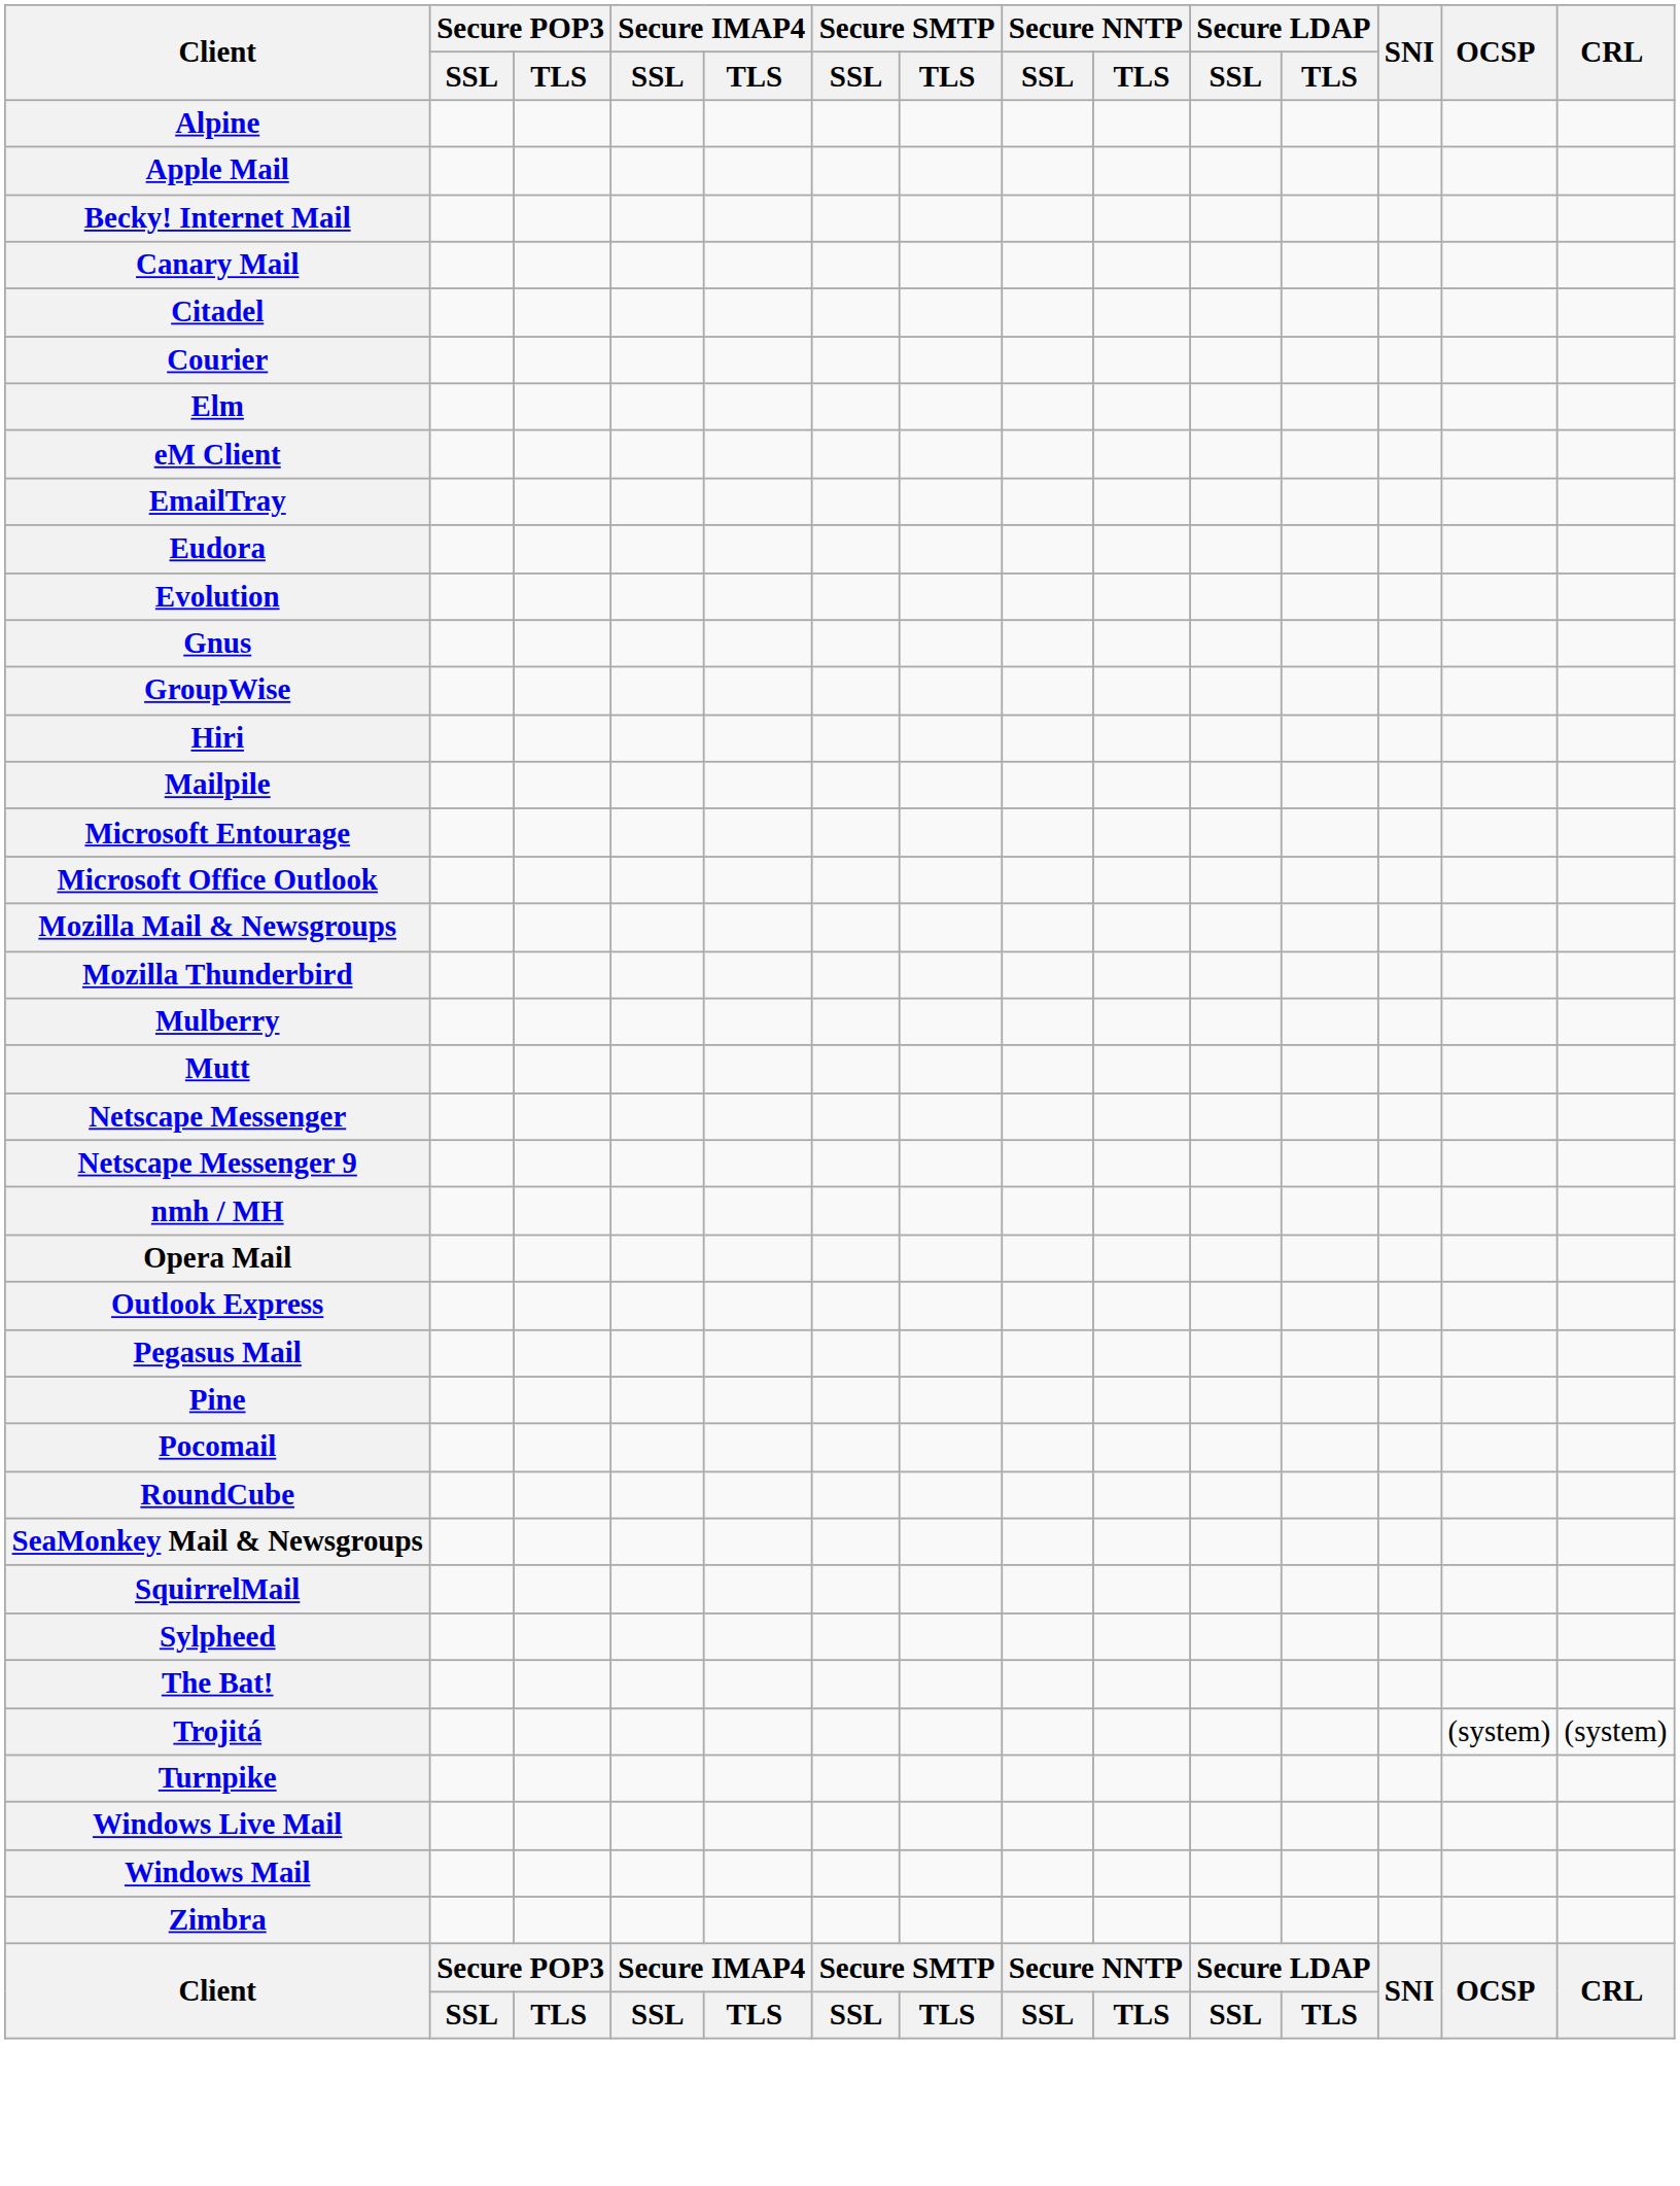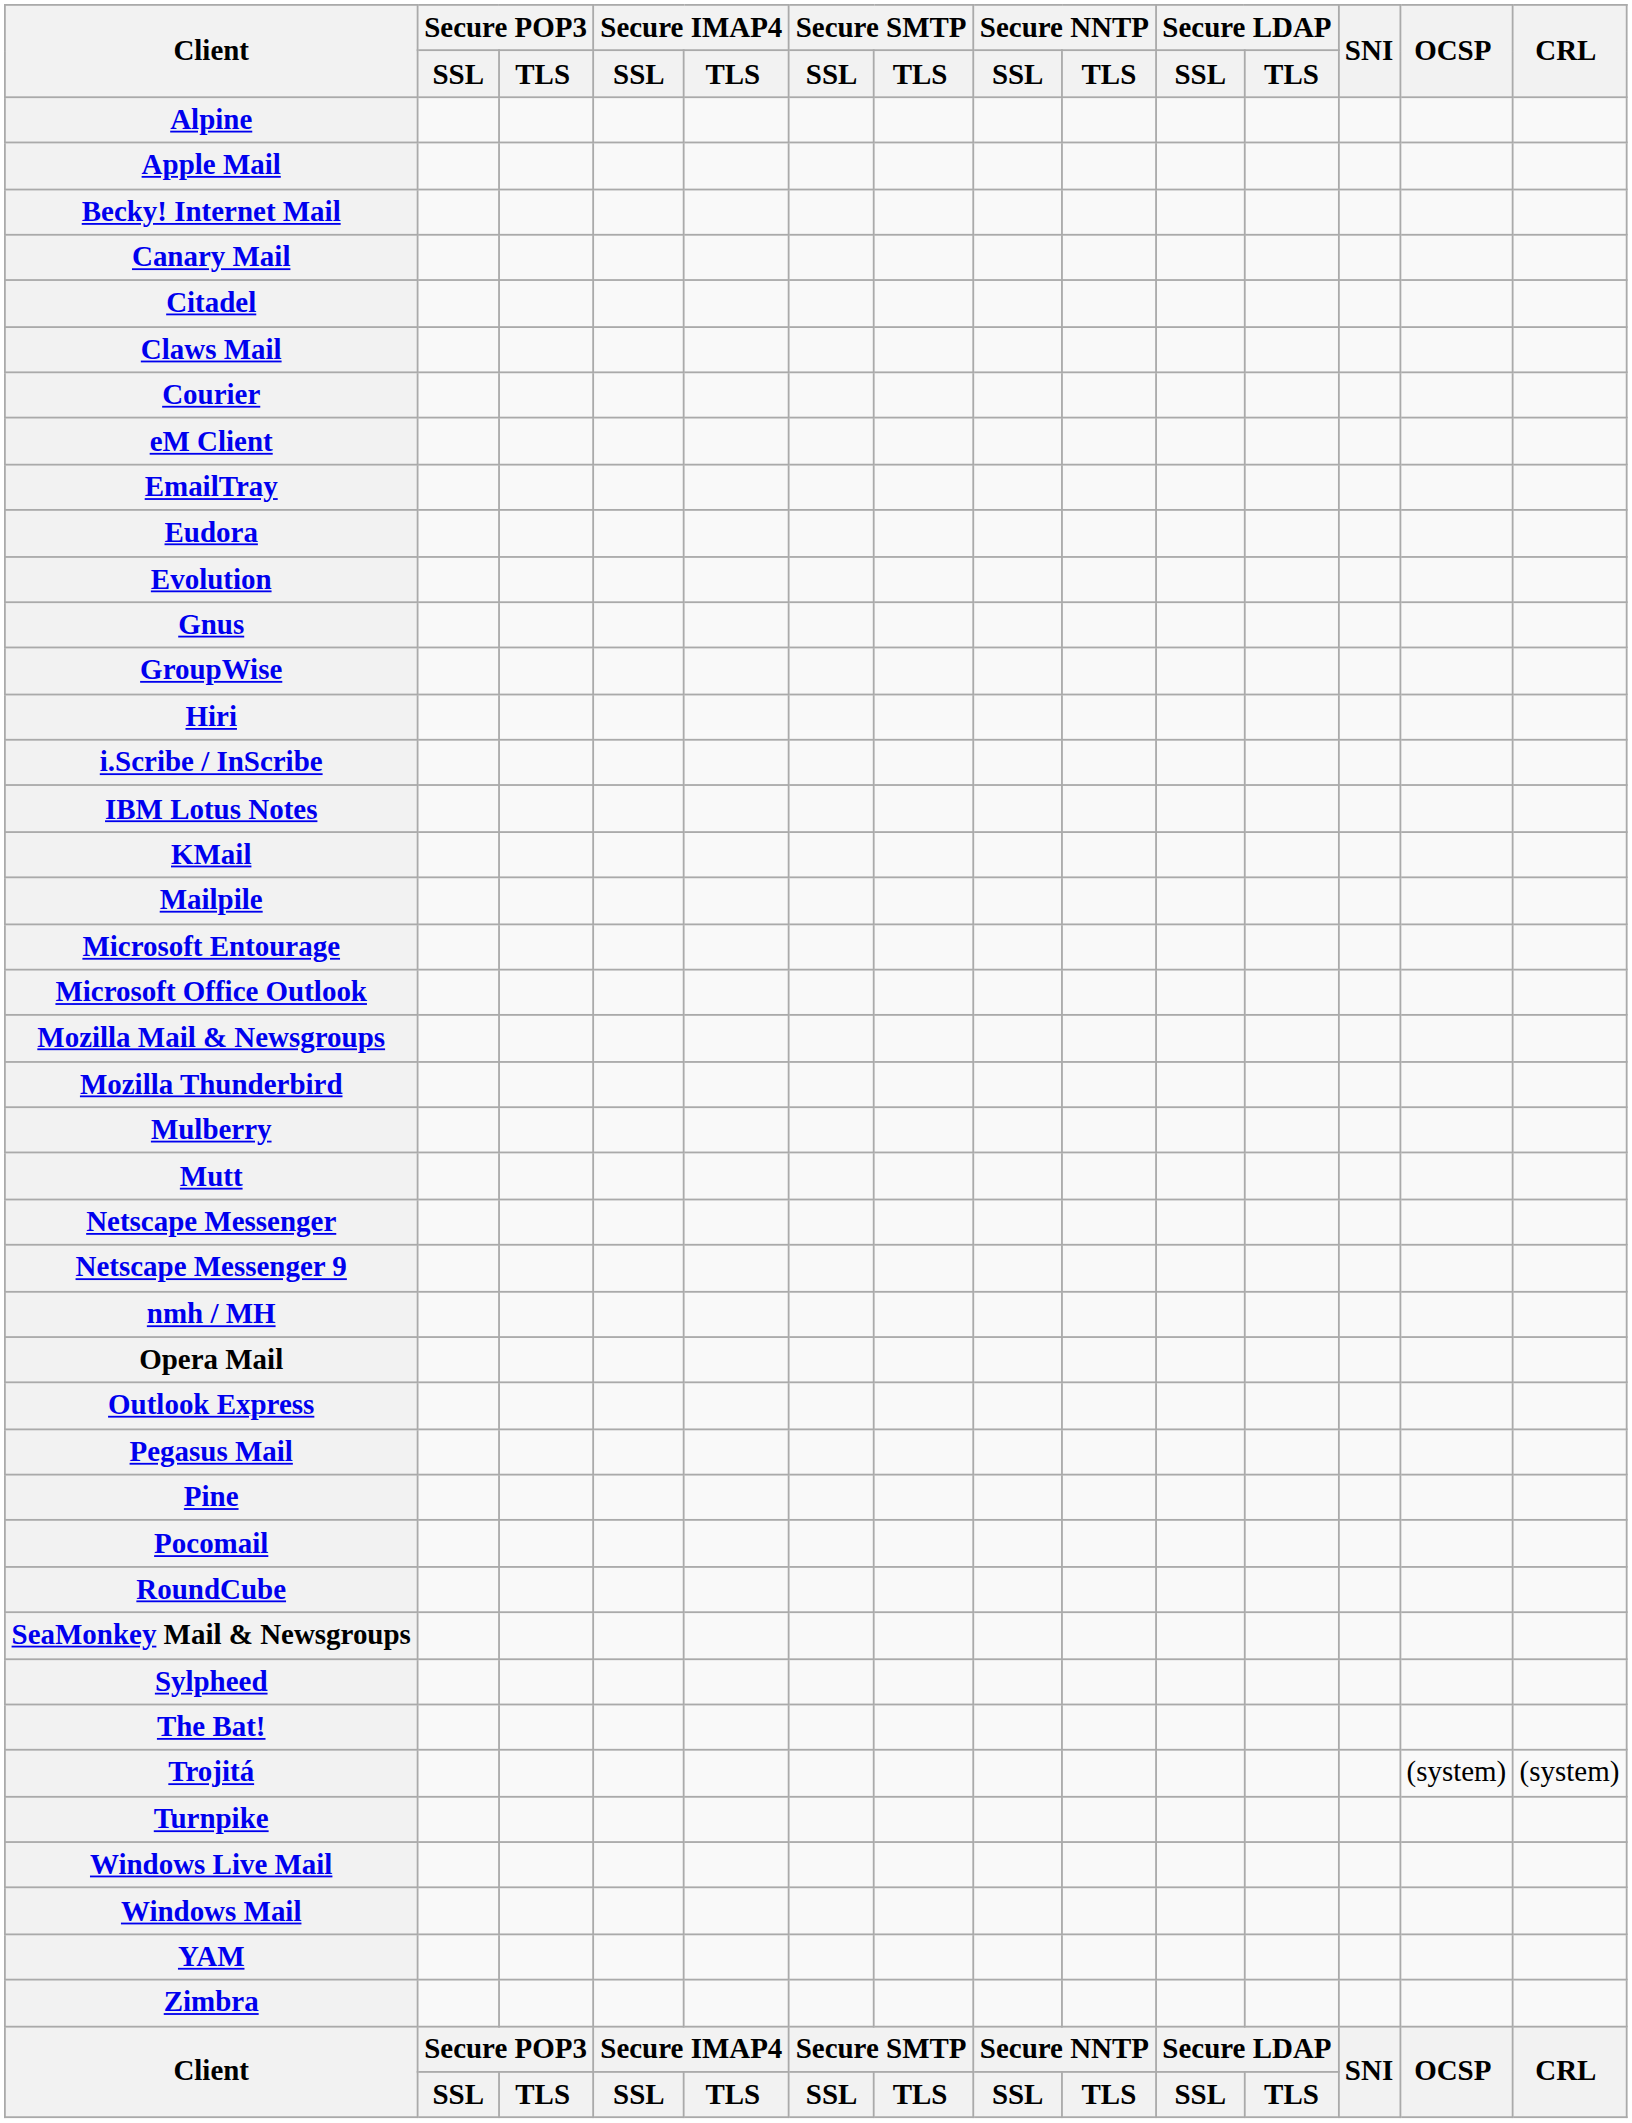 <table class="wikitable sortable sort-under sticky-header-multi">
 <tr>
 <th rowspan="2">Client</th>
 <th colspan="2">Secure POP3</th>
 <th colspan="2">Secure IMAP4</th>
 <th colspan="2">Secure SMTP</th>
 <th colspan="2">Secure NNTP</th>
 <th colspan="2">Secure LDAP</th>
 <th rowspan="2">SNI</th>
 <th rowspan="2">OCSP </th>
 <th rowspan="2">CRL </th>
 </tr>
 <tr>
 <th>SSL</th>
 <th>TLS </th>
 <th>SSL</th>
 <th>TLS </th>
 <th>SSL</th>
 <th>TLS </th>
 <th>SSL</th>
 <th>TLS</th>
 <th>SSL</th>
 <th>TLS</th>
 </tr>
 <tr>
 <th><a href='#'>Alpine</a></th>
 <td></td>
 <td></td>
 <td></td>
 <td></td>
 <td></td>
 <td></td>
 <td></td>
 <td></td>
 <td></td>
 <td></td>
 <td></td>
 <td></td>
 <td></td>
 </tr>
 <tr>
 <th><a href='#'>Apple Mail</a></th>
 <td></td>
 <td></td>
 <td></td>
 <td></td>
 <td></td>
 <td></td>
 <td></td>
 <td></td>
 <td></td>
 <td></td>
 <td></td>
 <td></td>
 <td></td>
 </tr>
 <tr>
 <th><a href='#'>Becky! Internet Mail</a></th>
 <td></td>
 <td></td>
 <td></td>
 <td></td>
 <td></td>
 <td></td>
 <td></td>
 <td></td>
 <td></td>
 <td></td>
 <td></td>
 <td></td>
 <td></td>
 </tr>
 <tr>
 <th><a href='#'>Canary Mail</a></th>
 <td></td>
 <td></td>
 <td></td>
 <td></td>
 <td></td>
 <td></td>
 <td></td>
 <td></td>
 <td></td>
 <td></td>
 <td></td>
 <td></td>
 <td></td>
 </tr>
 <tr>
 <th><a href='#'>Citadel</a></th>
 <td></td>
 <td></td>
 <td></td>
 <td></td>
 <td></td>
 <td></td>
 <td></td>
 <td></td>
 <td></td>
 <td></td>
 <td></td>
 <td></td>
 <td></td>
 </tr>
 <tr>
-<th><a href='#'>Courier</a></th>
+<th><a href='#'>Claws Mail</a></th>
 <td></td>
 <td></td>
 <td></td>
 <td></td>
 <td></td>
 <td></td>
 <td></td>
 <td></td>
 <td></td>
 <td></td>
 <td></td>
 <td></td>
 <td></td>
 </tr>
 <tr>
-<th><a href='#'>Elm</a></th>
+<th><a href='#'>Courier</a></th>
 <td></td>
 <td></td>
 <td></td>
 <td></td>
 <td></td>
 <td></td>
 <td></td>
 <td></td>
 <td></td>
 <td></td>
 <td></td>
 <td></td>
 <td></td>
 </tr>
 <tr>
 <th><a href='#'>eM Client</a></th>
 <td></td>
 <td></td>
 <td></td>
 <td></td>
 <td></td>
 <td></td>
 <td></td>
 <td></td>
 <td></td>
 <td></td>
 <td></td>
 <td></td>
 <td></td>
 </tr>
 <tr>
 <th><a href='#'>EmailTray</a></th>
 <td></td>
 <td></td>
 <td></td>
 <td></td>
 <td></td>
 <td></td>
 <td></td>
 <td></td>
 <td></td>
 <td></td>
 <td></td>
 <td></td>
 <td></td>
 </tr>
 <tr>
 <th><a href='#'>Eudora</a></th>
 <td></td>
 <td></td>
 <td></td>
 <td></td>
 <td></td>
 <td></td>
 <td></td>
 <td></td>
 <td></td>
 <td></td>
 <td></td>
 <td></td>
 <td></td>
 </tr>
 <tr>
 <th><a href='#'>Evolution</a></th>
 <td></td>
 <td></td>
 <td></td>
 <td></td>
 <td></td>
 <td></td>
 <td></td>
 <td></td>
 <td></td>
 <td></td>
 <td></td>
 <td></td>
 <td></td>
 </tr>
 <tr>
 <th><a href='#'>Gnus</a></th>
 <td></td>
 <td></td>
 <td></td>
 <td></td>
 <td></td>
 <td></td>
 <td></td>
 <td></td>
 <td></td>
 <td></td>
 <td></td>
 <td></td>
 <td></td>
 </tr>
 <tr>
 <th><a href='#'>GroupWise</a></th>
 <td></td>
 <td></td>
 <td></td>
 <td></td>
 <td></td>
 <td></td>
 <td></td>
 <td></td>
 <td></td>
 <td></td>
 <td></td>
 <td></td>
 <td></td>
 </tr>
 <tr>
 <th><a href='#'>Hiri</a></th>
+<td></td>
+<td></td>
+<td></td>
+<td></td>
+<td></td>
+<td></td>
+<td></td>
+<td></td>
+<td></td>
+<td></td>
+<td></td>
+<td></td>
+<td></td>
+</tr>
+<tr>
+<th><a href='#'>i.Scribe / InScribe</a></th>
+<td></td>
+<td></td>
+<td></td>
+<td></td>
+<td></td>
+<td></td>
+<td></td>
+<td></td>
+<td></td>
+<td></td>
+<td></td>
+<td></td>
+<td></td>
+</tr>
+<tr>
+<th><a href='#'>IBM Lotus Notes</a></th>
+<td></td>
+<td></td>
+<td></td>
+<td></td>
+<td></td>
+<td></td>
+<td></td>
+<td></td>
+<td></td>
+<td></td>
+<td></td>
+<td></td>
+<td></td>
+</tr>
+<tr>
+<th><a href='#'>KMail</a></th>
 <td></td>
 <td></td>
 <td></td>
 <td></td>
 <td></td>
 <td></td>
 <td></td>
 <td></td>
 <td></td>
 <td></td>
 <td></td>
 <td></td>
 <td></td>
 </tr>
 <tr>
 <th><a href='#'>Mailpile</a></th>
 <td></td>
 <td></td>
 <td></td>
 <td></td>
 <td></td>
 <td></td>
 <td></td>
 <td></td>
 <td></td>
 <td></td>
 <td></td>
 <td></td>
 <td></td>
 </tr>
 <tr>
 <th><a href='#'>Microsoft Entourage</a></th>
 <td></td>
 <td></td>
 <td></td>
 <td></td>
 <td></td>
 <td></td>
 <td></td>
 <td></td>
 <td></td>
 <td></td>
 <td></td>
 <td></td>
 <td></td>
 </tr>
 <tr>
 <th><a href='#'>Microsoft Office Outlook</a></th>
 <td></td>
 <td></td>
 <td></td>
 <td></td>
 <td></td>
 <td></td>
 <td></td>
 <td></td>
 <td></td>
 <td></td>
 <td></td>
 <td></td>
 <td></td>
 </tr>
 <tr>
 <th><a href='#'>Mozilla Mail & Newsgroups</a></th>
 <td></td>
 <td></td>
 <td></td>
 <td></td>
 <td></td>
 <td></td>
 <td></td>
 <td></td>
 <td></td>
 <td></td>
 <td></td>
 <td></td>
 <td></td>
 </tr>
 <tr>
 <th><a href='#'>Mozilla Thunderbird</a></th>
 <td></td>
 <td></td>
 <td></td>
 <td></td>
 <td></td>
 <td></td>
 <td></td>
 <td></td>
 <td></td>
 <td></td>
 <td></td>
 <td></td>
 <td></td>
 </tr>
 <tr>
 <th><a href='#'>Mulberry</a></th>
 <td></td>
 <td></td>
 <td></td>
 <td></td>
 <td></td>
 <td></td>
 <td></td>
 <td></td>
 <td></td>
 <td></td>
 <td></td>
 <td></td>
 <td></td>
 </tr>
 <tr>
 <th><a href='#'>Mutt</a></th>
 <td></td>
 <td></td>
 <td></td>
 <td></td>
 <td></td>
 <td></td>
 <td></td>
 <td></td>
 <td></td>
 <td></td>
 <td></td>
 <td></td>
 <td></td>
 </tr>
 <tr>
 <th><a href='#'>Netscape Messenger</a></th>
 <td></td>
 <td></td>
 <td></td>
 <td></td>
 <td></td>
 <td></td>
 <td></td>
 <td></td>
 <td></td>
 <td></td>
 <td></td>
 <td></td>
 <td></td>
 </tr>
 <tr>
 <th><a href='#'>Netscape Messenger 9</a></th>
 <td></td>
 <td></td>
 <td></td>
 <td></td>
 <td></td>
 <td></td>
 <td></td>
 <td></td>
 <td></td>
 <td></td>
 <td></td>
 <td></td>
 <td></td>
 </tr>
 <tr>
 <th><a href='#'>nmh / MH</a></th>
 <td></td>
 <td></td>
 <td></td>
 <td></td>
 <td></td>
 <td></td>
 <td></td>
 <td></td>
 <td></td>
 <td></td>
 <td></td>
 <td></td>
 <td></td>
 </tr>
 <tr>
 <th>Opera Mail</th>
 <td></td>
 <td> </td>
 <td></td>
 <td> </td>
 <td></td>
 <td> </td>
 <td></td>
 <td></td>
 <td></td>
 <td></td>
 <td></td>
 <td></td>
 <td></td>
 </tr>
 <tr>
 <th><a href='#'>Outlook Express</a></th>
 <td></td>
 <td></td>
 <td></td>
 <td></td>
 <td></td>
 <td></td>
 <td></td>
 <td></td>
 <td></td>
 <td></td>
 <td></td>
 <td></td>
 <td></td>
 </tr>
 <tr>
 <th><a href='#'>Pegasus Mail</a></th>
 <td></td>
 <td></td>
 <td></td>
 <td></td>
 <td></td>
 <td></td>
 <td></td>
 <td></td>
 <td></td>
 <td></td>
 <td></td>
 <td></td>
 <td></td>
 </tr>
 <tr>
 <th><a href='#'>Pine</a></th>
 <td></td>
 <td></td>
 <td></td>
 <td></td>
 <td></td>
 <td></td>
 <td></td>
 <td></td>
 <td></td>
 <td></td>
 <td></td>
 <td></td>
 <td></td>
 </tr>
 <tr>
 <th><a href='#'>Pocomail</a></th>
 <td></td>
 <td></td>
 <td></td>
 <td></td>
 <td></td>
 <td></td>
 <td></td>
 <td></td>
 <td></td>
 <td></td>
 <td></td>
 <td></td>
 <td></td>
 </tr>
 <tr>
 <th><a href='#'>RoundCube</a></th>
 <td></td>
 <td></td>
 <td></td>
 <td></td>
 <td></td>
 <td></td>
 <td></td>
 <td></td>
 <td></td>
 <td></td>
 <td></td>
 <td></td>
 <td></td>
 </tr>
 <tr>
 <th><a href='#'>SeaMonkey</a> Mail & Newsgroups</th>
 <td></td>
 <td></td>
 <td></td>
 <td></td>
 <td></td>
 <td></td>
 <td></td>
 <td></td>
 <td></td>
 <td></td>
 <td></td>
 <td></td>
 <td></td>
 </tr>
 <tr>
-<th><a href='#'>SquirrelMail</a></th>
-<td></td>
-<td></td>
-<td></td>
-<td></td>
-<td></td>
-<td></td>
-<td></td>
-<td></td>
-<td></td>
-<td></td>
-<td></td>
-<td></td>
-<td></td>
-</tr>
-<tr>
 <th><a href='#'>Sylpheed</a></th>
 <td></td>
 <td></td>
 <td></td>
 <td></td>
 <td></td>
 <td></td>
 <td></td>
 <td></td>
 <td></td>
 <td></td>
 <td></td>
 <td></td>
 <td></td>
 </tr>
 <tr>
 <th><a href='#'>The Bat!</a></th>
 <td></td>
 <td></td>
 <td></td>
 <td></td>
 <td></td>
 <td></td>
 <td></td>
 <td></td>
 <td></td>
 <td></td>
 <td></td>
 <td> </td>
 <td> </td>
 </tr>
 <tr>
 <th><a href='#'>Trojitá</a></th>
 <td></td>
 <td></td>
 <td></td>
 <td></td>
 <td></td>
 <td></td>
 <td></td>
 <td></td>
 <td></td>
 <td></td>
 <td></td>
 <td> (system)</td>
 <td> (system)</td>
 </tr>
 <tr>
 <th><a href='#'>Turnpike</a></th>
 <td></td>
 <td></td>
 <td></td>
 <td></td>
 <td></td>
 <td></td>
 <td></td>
 <td></td>
 <td></td>
 <td></td>
 <td></td>
 <td></td>
 <td></td>
 </tr>
 <tr>
 <th><a href='#'>Windows Live Mail</a></th>
 <td></td>
 <td></td>
 <td></td>
 <td></td>
 <td></td>
 <td></td>
 <td></td>
 <td></td>
 <td></td>
 <td></td>
 <td></td>
 <td></td>
 <td></td>
 </tr>
 <tr>
 <th><a href='#'>Windows Mail</a></th>
 <td></td>
 <td></td>
 <td></td>
 <td></td>
 <td></td>
 <td></td>
 <td></td>
 <td></td>
 <td></td>
 <td></td>
 <td></td>
 <td></td>
 <td></td>
 </tr>
 <tr>
+<th><a href='#'>YAM</a></th>
+<td></td>
+<td></td>
+<td></td>
+<td></td>
+<td></td>
+<td></td>
+<td></td>
+<td></td>
+<td></td>
+<td></td>
+<td></td>
+<td></td>
+<td></td>
+</tr>
+<tr>
 <th><a href='#'>Zimbra</a></th>
 <td></td>
 <td></td>
 <td></td>
 <td></td>
 <td></td>
 <td></td>
 <td></td>
 <td></td>
 <td></td>
 <td></td>
 <td></td>
 <td></td>
 <td></td>
 </tr>
 <tr class="sortbottom">
 <th rowspan="2">Client</th>
 <th colspan="2">Secure POP3</th>
 <th colspan="2">Secure IMAP4</th>
 <th colspan="2">Secure SMTP</th>
 <th colspan="2">Secure NNTP</th>
 <th colspan="2">Secure LDAP</th>
 <th rowspan="2">SNI</th>
 <th rowspan="2">OCSP </th>
 <th rowspan="2">CRL </th>
 </tr>
 <tr class="sortbottom">
 <th>SSL</th>
 <th>TLS </th>
 <th>SSL</th>
 <th>TLS </th>
 <th>SSL</th>
 <th>TLS </th>
 <th>SSL</th>
 <th>TLS</th>
 <th>SSL</th>
 <th>TLS</th>
 </tr>
 </table>
